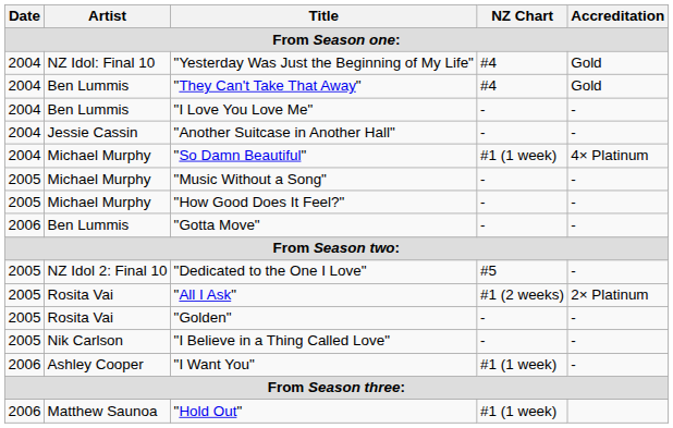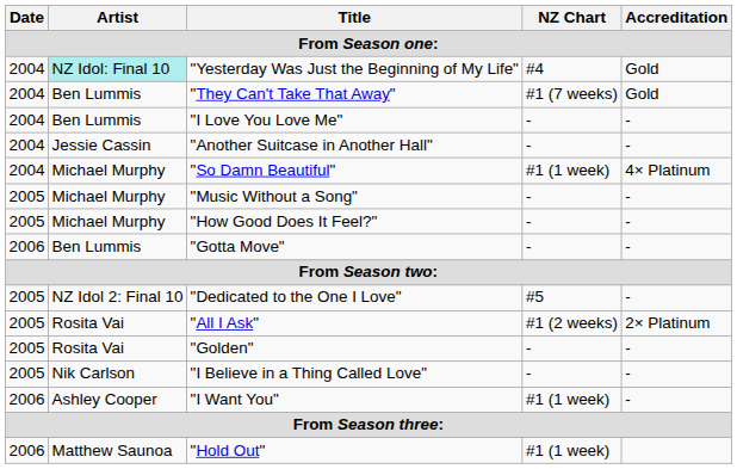 <table class="wikitable">
 <tr>
 <th>Date</th>
 <th>Artist</th>
 <th>Title</th>
 <th>NZ Chart</th>
 <th>Accreditation</th>
 </tr>
 <tr bgcolor="#DDDDDD">
 <td colspan=5 align=center><strong>From <em>Season one</em>:</strong></td>
 </tr>
 <tr>
 <td>2004</td>
-<td>NZ Idol: Final 10</td>
+<td style="background: paleturquoise;">NZ Idol: Final 10</td>
 <td>"Yesterday Was Just the Beginning of My Life"</td>
 <td>#4</td>
 <td>Gold</td>
 </tr>
 <tr>
 <td>2004</td>
 <td>Ben Lummis</td>
 <td>"<a href='#'>They Can't Take That Away</a>"</td>
-<td>#4</td>
+<td>#1 (7 weeks)</td>
 <td>Gold</td>
 </tr>
 <tr>
 <td>2004</td>
 <td>Ben Lummis</td>
 <td>"I Love You Love Me"</td>
 <td>-</td>
 <td>-</td>
 </tr>
 <tr>
 <td>2004</td>
 <td>Jessie Cassin</td>
 <td>"Another Suitcase in Another Hall"</td>
 <td>-</td>
 <td>-</td>
 </tr>
 <tr>
 <td>2004</td>
 <td>Michael Murphy</td>
 <td>"<a href='#'>So Damn Beautiful</a>"</td>
 <td>#1 (1 week)</td>
 <td>4× Platinum</td>
 </tr>
 <tr>
 <td>2005</td>
 <td>Michael Murphy</td>
 <td>"Music Without a Song"</td>
 <td>-</td>
 <td>-</td>
 </tr>
 <tr>
 <td>2005</td>
 <td>Michael Murphy</td>
 <td>"How Good Does It Feel?"</td>
 <td>-</td>
 <td>-</td>
 </tr>
 <tr>
 <td>2006</td>
 <td>Ben Lummis</td>
 <td>"Gotta Move"</td>
 <td>-</td>
 <td>-</td>
 </tr>
 <tr bgcolor="#DDDDDD">
 <td colspan=5 align=center><strong>From <em>Season two</em>:</strong></td>
 </tr>
 <tr>
 <td>2005</td>
 <td>NZ Idol 2: Final 10</td>
 <td>"Dedicated to the One I Love"</td>
 <td>#5</td>
 <td>-</td>
 </tr>
 <tr>
 <td>2005</td>
 <td>Rosita Vai</td>
 <td>"<a href='#'>All I Ask</a>"</td>
 <td>#1 (2 weeks)</td>
 <td>2× Platinum</td>
 </tr>
 <tr>
 <td>2005</td>
 <td>Rosita Vai</td>
 <td>"Golden"</td>
 <td>-</td>
 <td>-</td>
 </tr>
 <tr>
 <td>2005</td>
 <td>Nik Carlson</td>
 <td>"I Believe in a Thing Called Love"</td>
 <td>-</td>
 <td>-</td>
 </tr>
 <tr>
 <td>2006</td>
 <td>Ashley Cooper</td>
 <td>"I Want You"</td>
 <td>#1 (1 week)</td>
 <td>-</td>
 </tr>
 <tr bgcolor="#DDDDDD">
 <td colspan=5 align=center><strong>From <em>Season three</em>:</strong></td>
 </tr>
 <tr>
 <td>2006</td>
 <td>Matthew Saunoa</td>
 <td>"<a href='#'>Hold Out</a>"</td>
 <td>#1 (1 week)</td>
 </tr>
 </table>
